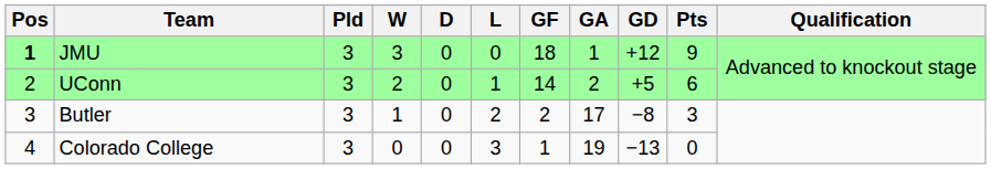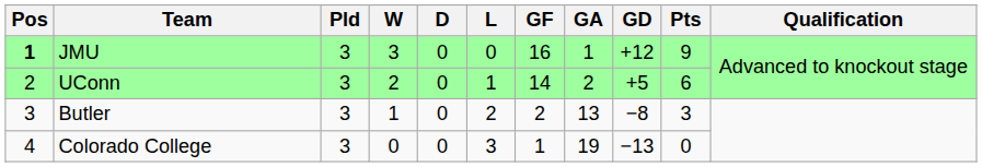 <table class="wikitable" style="text-align:center; margin: 1em auto">
 <tr>
 <th style="width:2em">Pos</th>
 <th style="width:13em">Team</th>
 <th style="width:2em">Pld</th>
 <th style="width:2em">W</th>
 <th style="width:2em">D</th>
 <th style="width:2em">L</th>
 <th style="width:2em">GF</th>
 <th style="width:2em">GA</th>
 <th style="width:2em">GD</th>
 <th style="width:2em">Pts</th>
 <th style="width:13em">Qualification</th>
 </tr>
 <tr bgcolor="#9eff9e">
 <td><strong>1</strong></td>
 <td style="text-align:left">JMU</td>
 <td>3</td>
 <td>3</td>
 <td>0</td>
 <td>0</td>
-<td>18</td>
+<td>16</td>
 <td>1</td>
 <td>+12<strong></strong></td>
 <td>9</td>
 <td rowspan="2">Advanced to knockout stage</td>
 </tr>
 <tr bgcolor="#9eff9e">
 <td>2</td>
 <td style="text-align:left">UConn</td>
 <td>3</td>
 <td>2</td>
 <td>0</td>
 <td>1</td>
 <td>14</td>
 <td>2</td>
 <td>+5<strong></strong></td>
 <td>6</td>
 </tr>
 <tr>
 <td>3</td>
 <td style="text-align:left">Butler</td>
 <td>3</td>
 <td>1</td>
 <td>0</td>
 <td>2</td>
 <td>2</td>
-<td>17</td>
+<td>13</td>
 <td>−8<strong></strong></td>
 <td>3</td>
 </tr>
 <tr>
 <td>4</td>
 <td style="text-align:left">Colorado College</td>
 <td>3</td>
 <td>0</td>
 <td>0</td>
 <td>3</td>
 <td>1</td>
 <td>19</td>
 <td>−13<strong></strong></td>
 <td>0</td>
 </tr>
 </table>
